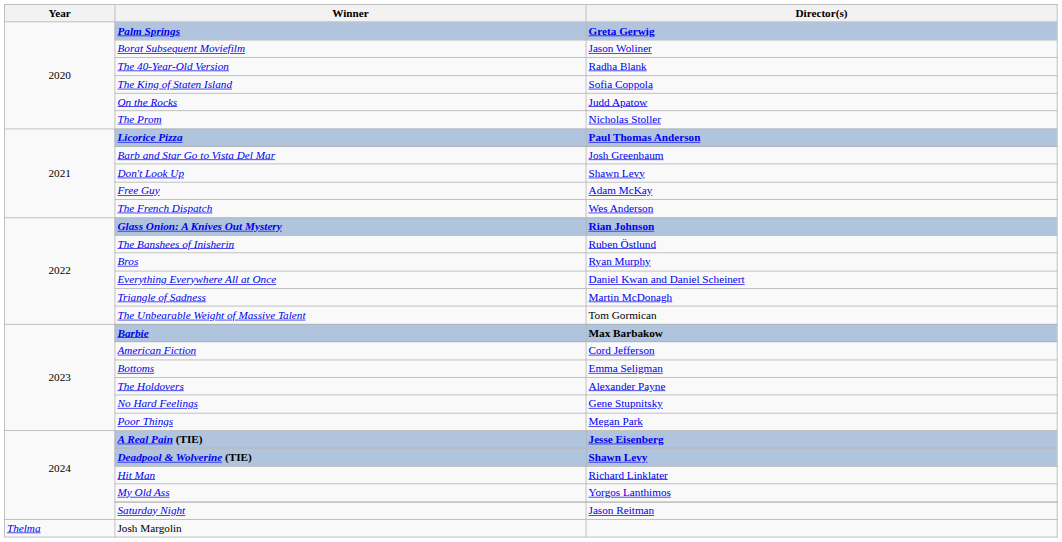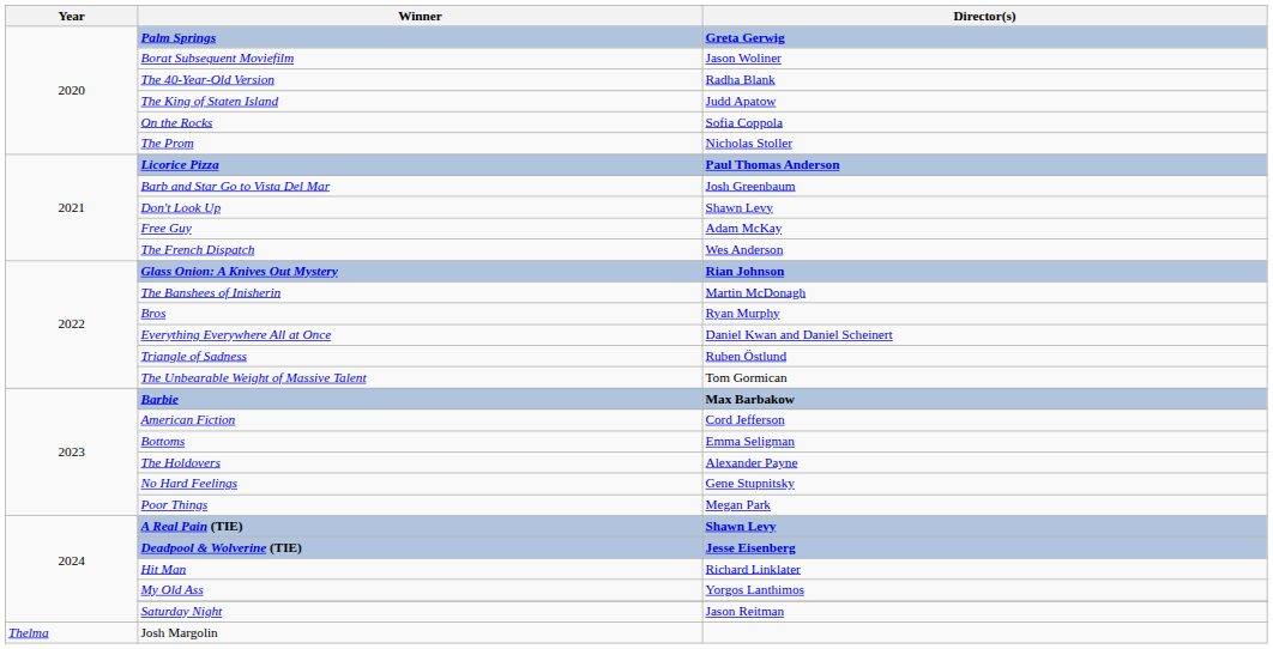 <table class="wikitable" width="95%" cellpadding="5">
 <tr>
 <th width="100"><strong>Year</strong></th>
 <th width="450"><strong>Winner</strong></th>
 <th width="450"><strong>Director(s)</strong></th>
 </tr>
 <tr>
 <td rowspan="6" style="text-align:center;">2020</td>
 <td style="background:#B0C4DE;"><strong><em><a href='#'>Palm Springs</a></em></strong></td>
 <td style="background:#B0C4DE;"><strong><a href='#'>Greta Gerwig</a></strong></td>
 </tr>
 <tr>
 <td><em><a href='#'>Borat Subsequent Moviefilm</a></em></td>
 <td><a href='#'>Jason Woliner</a></td>
 </tr>
 <tr>
 <td><em><a href='#'>The 40-Year-Old Version</a></em></td>
 <td><a href='#'>Radha Blank</a></td>
 </tr>
 <tr>
 <td><em><a href='#'>The King of Staten Island</a></em></td>
-<td><a href='#'>Sofia Coppola</a></td>
+<td><a href='#'>Judd Apatow</a></td>
 </tr>
 <tr>
 <td><em><a href='#'>On the Rocks</a></em></td>
-<td><a href='#'>Judd Apatow</a></td>
+<td><a href='#'>Sofia Coppola</a></td>
 </tr>
 <tr>
 <td><em><a href='#'>The Prom</a></em></td>
 <td><a href='#'>Nicholas Stoller</a></td>
 </tr>
 <tr>
 <td rowspan="5" style="text-align:center;">2021</td>
 <td style="background:#B0C4DE;"><strong><em><a href='#'>Licorice Pizza</a></em></strong></td>
 <td style="background:#B0C4DE;"><strong><a href='#'>Paul Thomas Anderson</a></strong></td>
 </tr>
 <tr>
 <td><em><a href='#'>Barb and Star Go to Vista Del Mar</a></em></td>
 <td><a href='#'>Josh Greenbaum</a></td>
 </tr>
 <tr>
 <td><em><a href='#'>Don't Look Up</a></em></td>
 <td><a href='#'>Shawn Levy</a></td>
 </tr>
 <tr>
 <td><em><a href='#'>Free Guy</a></em></td>
 <td><a href='#'>Adam McKay</a></td>
 </tr>
 <tr>
 <td><em><a href='#'>The French Dispatch</a></em></td>
 <td><a href='#'>Wes Anderson</a></td>
 </tr>
 <tr>
 <td rowspan="6" style="text-align:center;">2022</td>
 <td style="background:#B0C4DE;"><strong><em><a href='#'>Glass Onion: A Knives Out Mystery</a></em></strong></td>
 <td style="background:#B0C4DE;"><strong><a href='#'>Rian Johnson</a> </strong></td>
 </tr>
 <tr>
 <td><em><a href='#'>The Banshees of Inisherin</a></em></td>
-<td><a href='#'>Ruben Östlund</a></td>
+<td><a href='#'>Martin McDonagh</a></td>
 </tr>
 <tr>
 <td><em><a href='#'>Bros</a></em></td>
 <td><a href='#'>Ryan Murphy</a></td>
 </tr>
 <tr>
 <td><em><a href='#'>Everything Everywhere All at Once</a></em></td>
 <td><a href='#'>Daniel Kwan and Daniel Scheinert</a></td>
 </tr>
 <tr>
 <td><em><a href='#'>Triangle of Sadness</a></em></td>
-<td><a href='#'>Martin McDonagh</a></td>
+<td><a href='#'>Ruben Östlund</a></td>
 </tr>
 <tr>
 <td><em><a href='#'>The Unbearable Weight of Massive Talent</a></em></td>
 <td>Tom Gormican</td>
 </tr>
 <tr>
 <td rowspan="6" style="text-align:center;">2023</td>
 <td style="background:#B0C4DE;"><strong><em><a href='#'>Barbie</a></em></strong></td>
 <td style="background:#B0C4DE;"><strong>Max Barbakow</strong></td>
 </tr>
 <tr>
 <td><em><a href='#'>American Fiction</a></em></td>
 <td><a href='#'>Cord Jefferson</a></td>
 </tr>
 <tr>
 <td><em><a href='#'>Bottoms</a></em></td>
 <td><a href='#'>Emma Seligman</a></td>
 </tr>
 <tr>
 <td><em><a href='#'>The Holdovers</a></em></td>
 <td><a href='#'>Alexander Payne</a></td>
 </tr>
 <tr>
 <td><em><a href='#'>No Hard Feelings</a></em></td>
 <td><a href='#'>Gene Stupnitsky</a></td>
 </tr>
 <tr>
 <td><em><a href='#'>Poor Things</a></em></td>
 <td><a href='#'>Megan Park</a></td>
 </tr>
 <tr>
 <td rowspan="6" style="text-align:center;">2024<br><br></td>
 <td style="background:#B0C4DE;"><strong><em><a href='#'>A Real Pain</a></em></strong> <strong>(TIE)</strong></td>
-<td style="background:#B0C4DE;"><strong><a href='#'>Jesse Eisenberg</a></strong></td>
+<td style="background:#B0C4DE;"><strong><a href='#'>Shawn Levy</a></strong></td>
 </tr>
 <tr>
 <td style="background:#B0C4DE;"><strong><em><a href='#'>Deadpool & Wolverine</a></em></strong> <strong>(TIE)</strong></td>
-<td style="background:#B0C4DE;"><strong><a href='#'>Shawn Levy</a></strong></td>
+<td style="background:#B0C4DE;"><strong><a href='#'>Jesse Eisenberg</a></strong></td>
 </tr>
 <tr>
 <td><em><a href='#'>Hit Man</a></em></td>
 <td><a href='#'>Richard Linklater</a></td>
 </tr>
 <tr>
 <td><em><a href='#'>My Old Ass</a></em></td>
 <td><a href='#'>Yorgos Lanthimos</a></td>
 </tr>
 <tr>
 </tr>
 <tr>
 <td><em><a href='#'>Saturday Night</a></em></td>
 <td><a href='#'>Jason Reitman</a></td>
 </tr>
 <tr>
 <td><em><a href='#'>Thelma</a></em></td>
 <td>Josh Margolin</td>
 </tr>
 </table>
